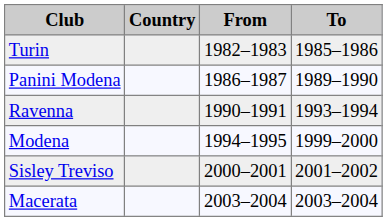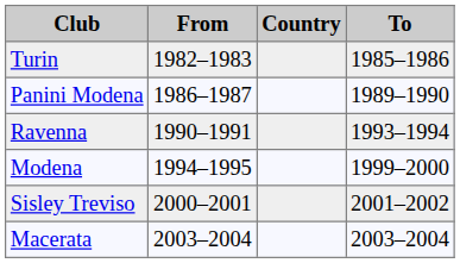 <table bgcolor="#f7f8ff" cellpadding="3" cellspacing="0" border="1" style="font-size: 95%; border: gray solid 1px; border-collapse: collapse;">
 <tr bgcolor="#CCCCCC">
 <td align="center"><strong>Club</strong></td>
+<td align="center"><strong>From</strong></td>
 <td align="center"><strong>Country</strong></td>
-<td align="center"><strong>From</strong></td>
 <td align="center"><strong>To</strong></td>
 </tr>
 <tr bgcolor="#EFEFEF" align=left>
 <td><a href='#'>Turin</a></td>
+<td>1982–1983</td>
 <td></td>
-<td>1982–1983</td>
 <td>1985–1986</td>
 </tr>
 <tr align=left>
 <td><a href='#'>Panini Modena</a></td>
+<td>1986–1987</td>
 <td></td>
-<td>1986–1987</td>
 <td>1989–1990</td>
 </tr>
 <tr bgcolor="#EFEFEF" align="left">
 <td><a href='#'>Ravenna</a></td>
+<td>1990–1991</td>
 <td></td>
-<td>1990–1991</td>
 <td>1993–1994</td>
 </tr>
 <tr align=left>
 <td><a href='#'>Modena</a></td>
+<td>1994–1995</td>
 <td></td>
-<td>1994–1995</td>
 <td>1999–2000</td>
 </tr>
 <tr bgcolor="#EFEFEF" align="left">
 <td><a href='#'>Sisley Treviso</a></td>
+<td>2000–2001</td>
 <td></td>
-<td>2000–2001</td>
 <td>2001–2002</td>
 </tr>
 <tr align=left>
 <td><a href='#'>Macerata</a></td>
+<td>2003–2004</td>
 <td></td>
-<td>2003–2004</td>
 <td>2003–2004</td>
 </tr>
 </table>
